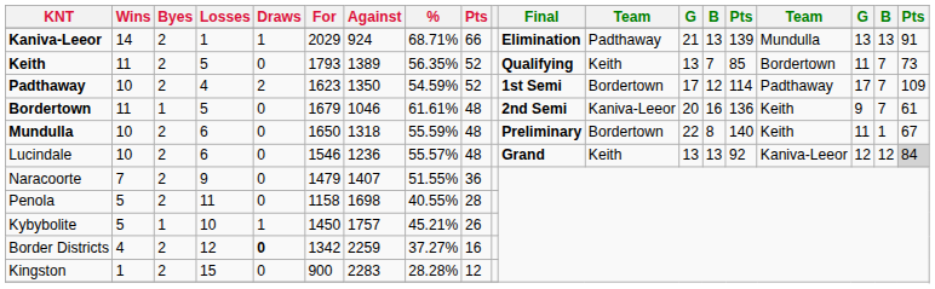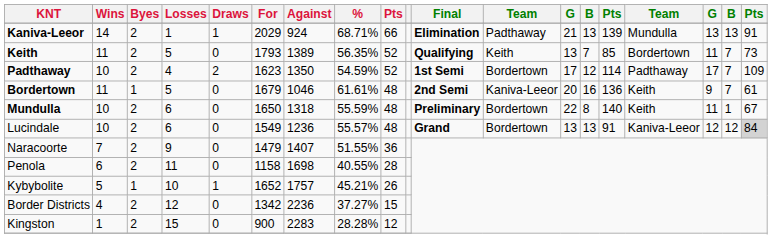 <table style="font-size: 85%; text-align: left;" class="wikitable">
 <tr>
 <th style="color:crimson">KNT</th>
 <th style="color:crimson">Wins</th>
 <th style="color:crimson">Byes</th>
 <th style="color:crimson">Losses</th>
 <th style="color:crimson">Draws</th>
 <th style="color:crimson">For</th>
 <th style="color:crimson">Against</th>
 <th style="color:crimson">%</th>
 <th style="color:crimson">Pts</th>
 <th></th>
 <th style="color:green">Final</th>
 <th style="color:green">Team</th>
 <th style="color:green">G</th>
 <th style="color:green">B</th>
 <th style="color:green">Pts</th>
 <th style="color:green">Team</th>
 <th style="color:green">G</th>
 <th style="color:green">B</th>
 <th style="color:green">Pts</th>
 </tr>
 <tr>
 </tr>
 <tr>
 </tr>
 <tr>
 <td><strong>	Kaniva-Leeor	</strong></td>
 <td>14</td>
 <td>2</td>
 <td>1</td>
 <td>1</td>
 <td>2029</td>
 <td>924</td>
 <td>68.71%</td>
 <td>66</td>
 <td></td>
 <td><strong>Elimination</strong></td>
 <td>Padthaway</td>
 <td>21</td>
 <td>13</td>
 <td>139</td>
 <td>Mundulla</td>
 <td>13</td>
 <td>13</td>
 <td>91</td>
 </tr>
 <tr>
 <td><strong>	Keith	</strong></td>
 <td>11</td>
 <td>2</td>
 <td>5</td>
 <td>0</td>
 <td>1793</td>
 <td>1389</td>
 <td>56.35%</td>
 <td>52</td>
 <td></td>
 <td><strong>Qualifying</strong></td>
 <td>Keith</td>
 <td>13</td>
 <td>7</td>
 <td>85</td>
 <td>Bordertown</td>
 <td>11</td>
 <td>7</td>
 <td>73</td>
 </tr>
 <tr>
 <td><strong>	Padthaway	</strong></td>
 <td>10</td>
 <td>2</td>
 <td>4</td>
 <td>2</td>
 <td>1623</td>
 <td>1350</td>
 <td>54.59%</td>
 <td>52</td>
 <td></td>
 <td><strong>1st Semi</strong></td>
 <td>Bordertown</td>
 <td>17</td>
 <td>12</td>
 <td>114</td>
 <td>Padthaway</td>
 <td>17</td>
 <td>7</td>
 <td>109</td>
 </tr>
 <tr>
 <td><strong>	Bordertown	</strong></td>
 <td>11</td>
 <td>1</td>
 <td>5</td>
 <td>0</td>
 <td>1679</td>
 <td>1046</td>
 <td>61.61%</td>
 <td>48</td>
 <td></td>
 <td><strong>2nd Semi</strong></td>
 <td>Kaniva-Leeor</td>
 <td>20</td>
 <td>16</td>
 <td>136</td>
 <td>Keith</td>
 <td>9</td>
 <td>7</td>
 <td>61</td>
 </tr>
 <tr>
 <td><strong>	Mundulla	</strong></td>
 <td>10</td>
 <td>2</td>
 <td>6</td>
 <td>0</td>
 <td>1650</td>
 <td>1318</td>
 <td>55.59%</td>
 <td>48</td>
 <td></td>
 <td><strong>Preliminary</strong></td>
 <td>Bordertown</td>
 <td>22</td>
 <td>8</td>
 <td>140</td>
 <td>Keith</td>
 <td>11</td>
 <td>1</td>
 <td>67</td>
 </tr>
 <tr>
 <td>Lucindale</td>
 <td>10</td>
 <td>2</td>
 <td>6</td>
 <td>0</td>
-<td>1546</td>
+<td>1549</td>
 <td>1236</td>
 <td>55.57%</td>
 <td>48</td>
 <td></td>
 <td><strong>Grand</strong></td>
-<td>Keith</td>
+<td>Bordertown</td>
 <td>13</td>
 <td>13</td>
-<td>92</td>
+<td>91</td>
 <td>Kaniva-Leeor</td>
 <td>12</td>
 <td>12</td>
 <td style="background: lightgrey;">84</td>
 </tr>
 <tr>
 <td>Naracoorte</td>
 <td>7</td>
 <td>2</td>
 <td>9</td>
 <td>0</td>
 <td>1479</td>
 <td>1407</td>
 <td>51.55%</td>
 <td>36</td>
 <td></td>
 </tr>
 <tr>
 <td>Penola</td>
-<td>5</td>
+<td>6</td>
 <td>2</td>
 <td>11</td>
 <td>0</td>
 <td>1158</td>
 <td>1698</td>
 <td>40.55%</td>
 <td>28</td>
 <td></td>
 </tr>
 <tr>
 <td>Kybybolite</td>
 <td>5</td>
 <td>1</td>
 <td>10</td>
 <td>1</td>
-<td>1450</td>
+<td>1652</td>
 <td>1757</td>
 <td>45.21%</td>
 <td>26</td>
 <td></td>
 </tr>
 <tr>
 <td>Border Districts</td>
 <td>4</td>
 <td>2</td>
 <td>12</td>
-<td><strong>0</strong></td>
+<td>0</td>
 <td>1342</td>
-<td>2259</td>
+<td>2236</td>
 <td>37.27%</td>
-<td>16</td>
+<td>15</td>
 <td></td>
 </tr>
 <tr>
 <td>Kingston</td>
 <td>1</td>
 <td>2</td>
 <td>15</td>
 <td>0</td>
 <td>900</td>
 <td>2283</td>
 <td>28.28%</td>
 <td>12</td>
 <td></td>
 </tr>
 <tr>
 </tr>
 </table>
